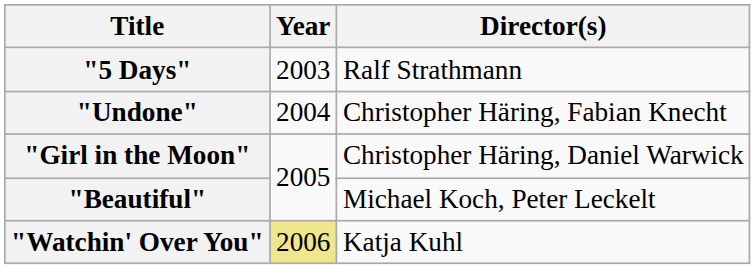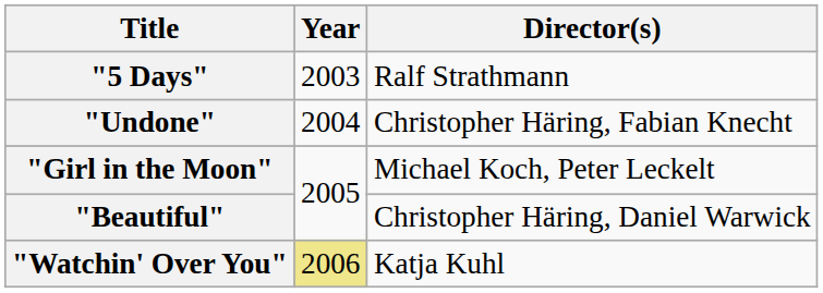 <table class="wikitable plainrowheaders">
 <tr>
 <th scope="col">Title</th>
 <th scope="col">Year</th>
 <th scope="col">Director(s)</th>
 </tr>
 <tr>
 <th scope="row">"5 Days"</th>
 <td>2003</td>
 <td>Ralf Strathmann</td>
 </tr>
 <tr>
 <th scope="row">"Undone"</th>
 <td>2004</td>
 <td>Christopher Häring, Fabian Knecht</td>
 </tr>
 <tr>
 <th scope="row">"Girl in the Moon"</th>
 <td rowspan="2">2005</td>
-<td>Christopher Häring, Daniel Warwick</td>
+<td>Michael Koch, Peter Leckelt</td>
 </tr>
 <tr>
 <th scope="row">"Beautiful"</th>
-<td>Michael Koch, Peter Leckelt</td>
+<td>Christopher Häring, Daniel Warwick</td>
 </tr>
 <tr>
 <th scope="row">"Watchin' Over You"</th>
 <td style="background: khaki;">2006</td>
 <td>Katja Kuhl</td>
 </tr>
 </table>
